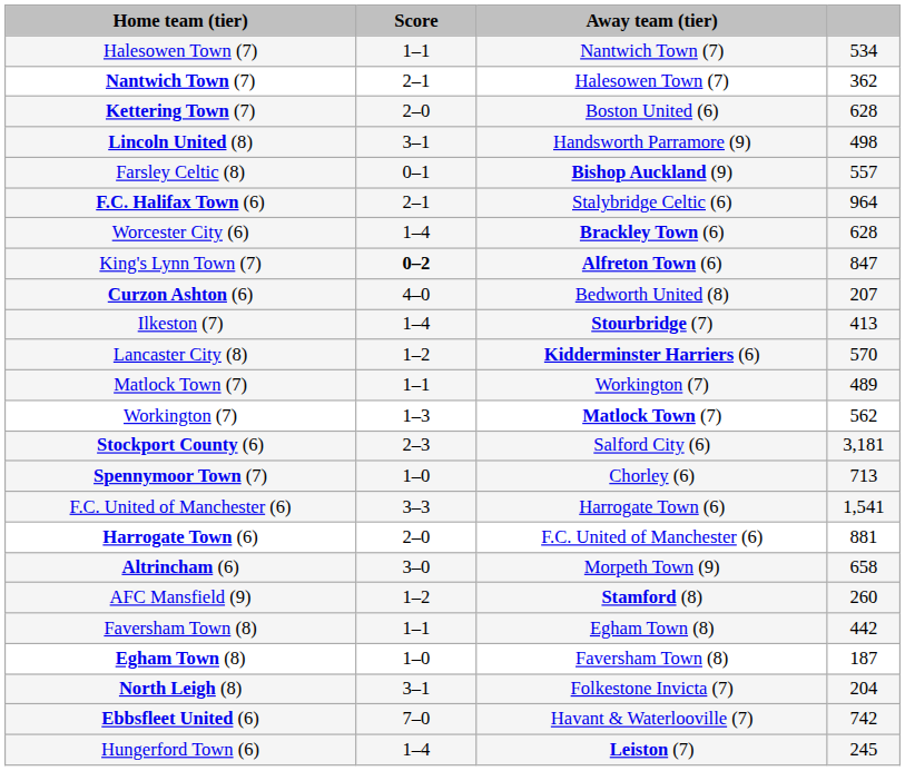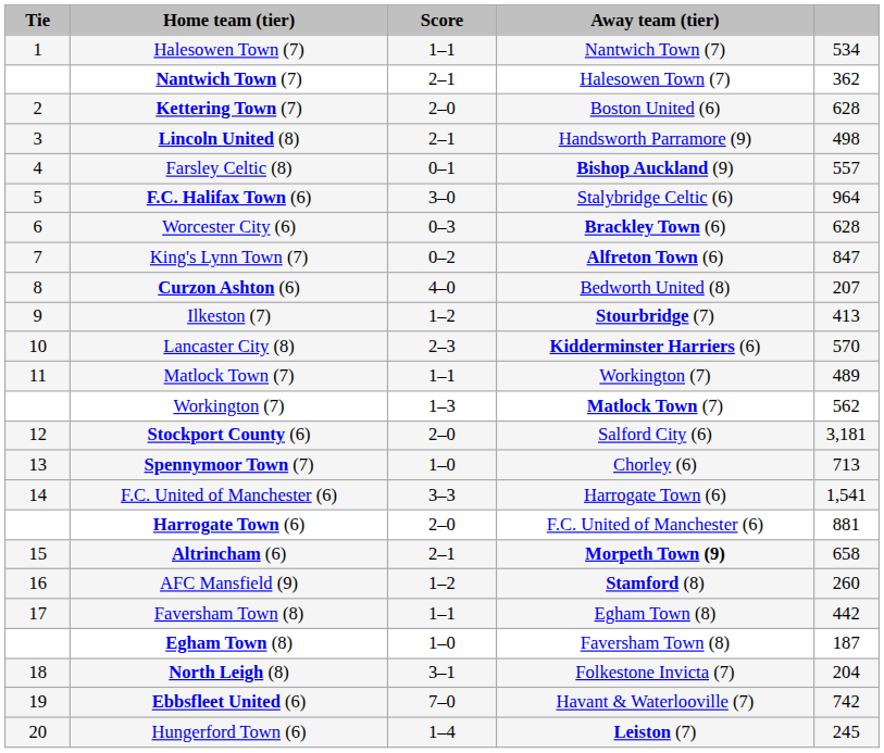 <table class="wikitable" style="width: 700px; background:WhiteSmoke; text-align:center; font-size:90%">
 <tr>
+<td scope="col" style="width:  7.50%; background:silver;"><strong>Tie</strong></td>
 <td scope="col" style="width: 36.25%; background:silver;"><strong>Home team (tier)</strong></td>
 <td scope="col" style="width: 12.50%; background:silver;"><strong>Score</strong></td>
 <td scope="col" style="width: 36.25%; background:silver;"><strong>Away team (tier)</strong></td>
 <td scope="col" style="width:  7.50%; background:silver;"><strong></strong></td>
 </tr>
 <tr>
+<td>1</td>
 <td><a href='#'>Halesowen Town</a> (7)</td>
 <td>1–1</td>
 <td><a href='#'>Nantwich Town</a> (7)</td>
 <td>534</td>
 </tr>
 <tr style="background:white;">
+<td><em></em></td>
 <td><strong><a href='#'>Nantwich Town</a></strong> (7)</td>
 <td>2–1</td>
 <td><a href='#'>Halesowen Town</a> (7)</td>
 <td>362</td>
 </tr>
 <tr>
+<td>2</td>
 <td><strong><a href='#'>Kettering Town</a></strong> (7)</td>
 <td>2–0</td>
 <td><a href='#'>Boston United</a> (6)</td>
 <td>628</td>
 </tr>
 <tr>
+<td>3</td>
 <td><strong><a href='#'>Lincoln United</a></strong> (8)</td>
-<td>3–1</td>
+<td>2–1</td>
 <td><a href='#'>Handsworth Parramore</a> (9)</td>
 <td>498</td>
 </tr>
 <tr>
+<td>4</td>
 <td><a href='#'>Farsley Celtic</a> (8)</td>
 <td>0–1</td>
 <td><strong><a href='#'>Bishop Auckland</a></strong> (9)</td>
 <td>557</td>
 </tr>
 <tr>
+<td>5</td>
 <td><strong><a href='#'>F.C. Halifax Town</a></strong> (6)</td>
-<td>2–1</td>
+<td>3–0</td>
 <td><a href='#'>Stalybridge Celtic</a> (6)</td>
 <td>964</td>
 </tr>
 <tr>
+<td>6</td>
 <td><a href='#'>Worcester City</a> (6)</td>
-<td>1–4</td>
+<td>0–3</td>
 <td><strong><a href='#'>Brackley Town</a></strong> (6)</td>
 <td>628</td>
 </tr>
 <tr>
+<td>7</td>
 <td><a href='#'>King's Lynn Town</a> (7)</td>
-<td><strong>0–2</strong></td>
+<td>0–2</td>
 <td><strong><a href='#'>Alfreton Town</a></strong> (6)</td>
 <td>847</td>
 </tr>
 <tr>
+<td>8</td>
 <td><strong><a href='#'>Curzon Ashton</a></strong> (6)</td>
 <td>4–0</td>
 <td><a href='#'>Bedworth United</a> (8)</td>
 <td>207</td>
 </tr>
 <tr>
+<td>9</td>
 <td><a href='#'>Ilkeston</a> (7)</td>
-<td>1–4</td>
+<td>1–2</td>
 <td><strong><a href='#'>Stourbridge</a></strong> (7)</td>
 <td>413</td>
 </tr>
 <tr>
+<td>10</td>
 <td><a href='#'>Lancaster City</a> (8)</td>
-<td>1–2</td>
+<td>2–3</td>
 <td><strong><a href='#'>Kidderminster Harriers</a></strong> (6)</td>
 <td>570</td>
 </tr>
 <tr>
+<td>11</td>
 <td><a href='#'>Matlock Town</a> (7)</td>
 <td>1–1</td>
 <td><a href='#'>Workington</a> (7)</td>
 <td>489</td>
 </tr>
 <tr style="background:white;">
+<td><em></em></td>
 <td><a href='#'>Workington</a> (7)</td>
 <td>1–3</td>
 <td><strong><a href='#'>Matlock Town</a></strong> (7)</td>
 <td>562</td>
 </tr>
 <tr>
+<td>12</td>
 <td><strong><a href='#'>Stockport County</a></strong> (6)</td>
-<td>2–3</td>
+<td>2–0</td>
 <td><a href='#'>Salford City</a> (6)</td>
 <td>3,181</td>
 </tr>
 <tr>
+<td>13</td>
 <td><strong><a href='#'>Spennymoor Town</a></strong> (7)</td>
 <td>1–0</td>
 <td><a href='#'>Chorley</a> (6)</td>
 <td>713</td>
 </tr>
 <tr>
+<td>14</td>
 <td><a href='#'>F.C. United of Manchester</a> (6)</td>
 <td>3–3</td>
 <td><a href='#'>Harrogate Town</a> (6)</td>
 <td>1,541</td>
 </tr>
 <tr style="background:white;">
+<td><em></em></td>
 <td><strong><a href='#'>Harrogate Town</a></strong> (6)</td>
 <td>2–0</td>
 <td><a href='#'>F.C. United of Manchester</a> (6)</td>
 <td>881</td>
 </tr>
 <tr>
+<td>15</td>
 <td><strong><a href='#'>Altrincham</a></strong> (6)</td>
-<td>3–0</td>
-<td><a href='#'>Morpeth Town</a> (9)</td>
+<td>2–1</td>
+<td><strong><a href='#'>Morpeth Town</a> (9)</strong></td>
 <td>658</td>
 </tr>
 <tr>
+<td>16</td>
 <td><a href='#'>AFC Mansfield</a> (9)</td>
 <td>1–2</td>
 <td><strong><a href='#'>Stamford</a></strong> (8)</td>
 <td>260</td>
 </tr>
 <tr>
+<td>17</td>
 <td><a href='#'>Faversham Town</a> (8)</td>
 <td>1–1</td>
 <td><a href='#'>Egham Town</a> (8)</td>
 <td>442</td>
 </tr>
 <tr style="background:white;">
+<td><em></em></td>
 <td><strong><a href='#'>Egham Town</a></strong> (8)</td>
 <td>1–0</td>
 <td><a href='#'>Faversham Town</a> (8)</td>
 <td>187</td>
 </tr>
 <tr>
+<td>18</td>
 <td><strong><a href='#'>North Leigh</a></strong> (8)</td>
 <td>3–1</td>
 <td><a href='#'>Folkestone Invicta</a> (7)</td>
 <td>204</td>
 </tr>
 <tr>
+<td>19</td>
 <td><strong><a href='#'>Ebbsfleet United</a></strong> (6)</td>
 <td>7–0</td>
 <td><a href='#'>Havant & Waterlooville</a> (7)</td>
 <td>742</td>
 </tr>
 <tr>
+<td>20</td>
 <td><a href='#'>Hungerford Town</a> (6)</td>
 <td>1–4</td>
 <td><strong><a href='#'>Leiston</a></strong> (7)</td>
 <td>245</td>
 </tr>
 </table>
